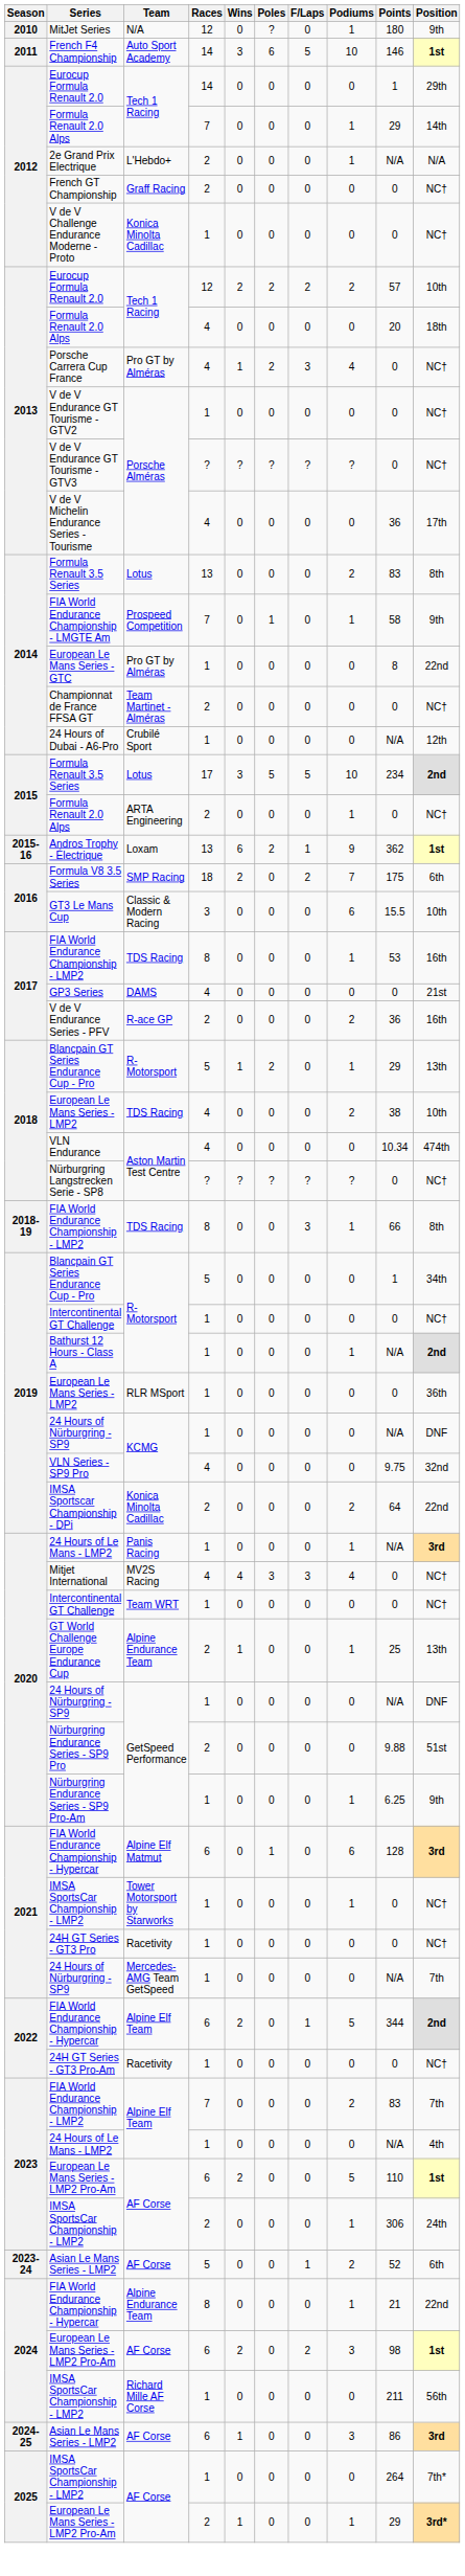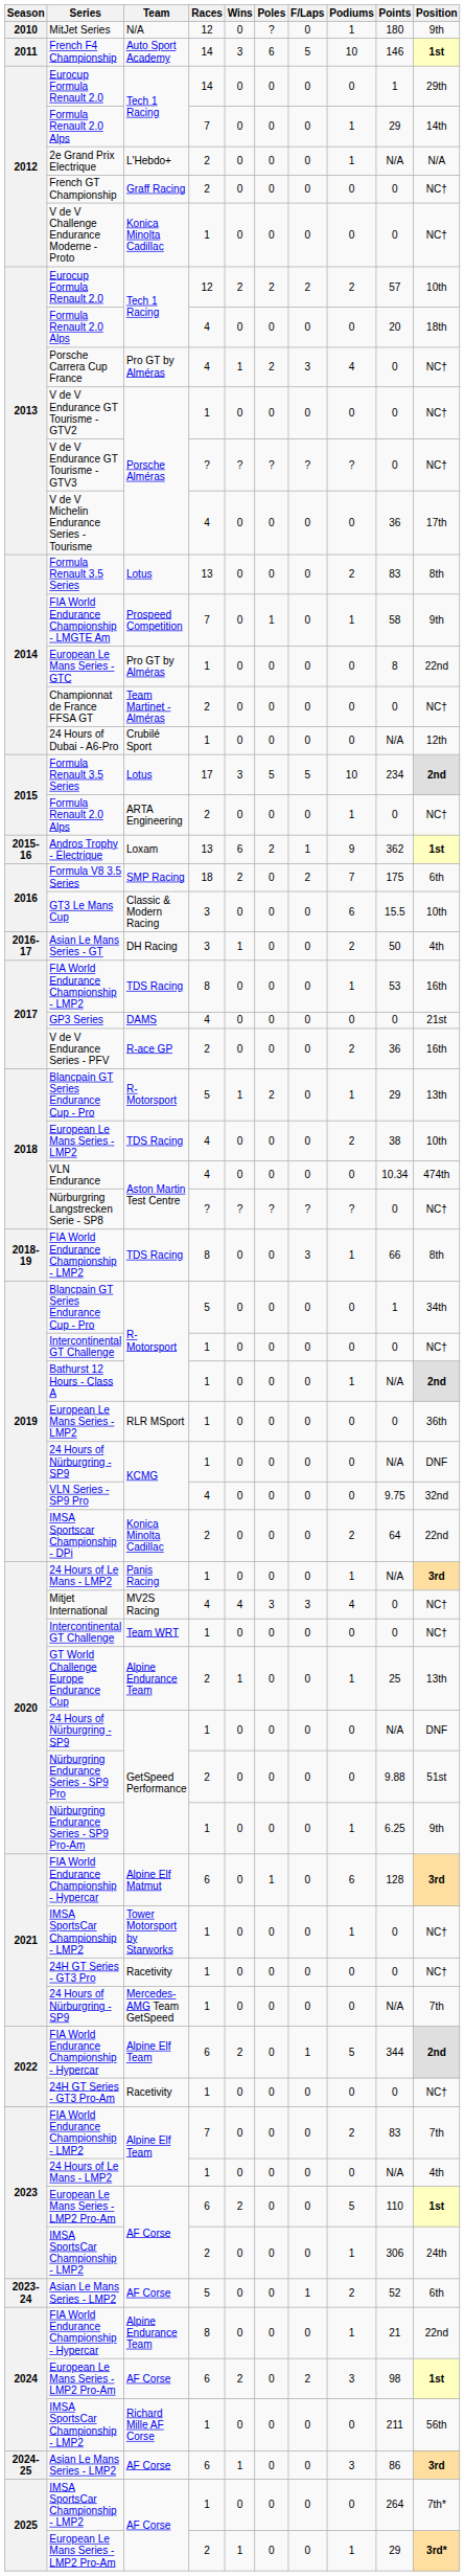 <table class="wikitable" style="font-size: 90%; text-align:center">
 <tr>
 <th>Season</th>
 <th>Series</th>
 <th>Team</th>
 <th>Races</th>
 <th>Wins</th>
 <th>Poles</th>
 <th>F/Laps</th>
 <th>Podiums</th>
 <th>Points</th>
 <th>Position</th>
 </tr>
 <tr>
 <th>2010</th>
 <td align="left">MitJet Series</td>
 <td align="left">N/A</td>
 <td>12</td>
 <td>0</td>
 <td>?</td>
 <td>0</td>
 <td>1</td>
 <td>180</td>
 <td>9th</td>
 </tr>
 <tr>
 <th>2011</th>
 <td align="left"><a href='#'>French F4 Championship</a></td>
 <td align="left"><a href='#'>Auto Sport Academy</a></td>
 <td>14</td>
 <td>3</td>
 <td>6</td>
 <td>5</td>
 <td>10</td>
 <td>146</td>
 <td style="background:#FFFFBF;"><strong>1st</strong></td>
 </tr>
 <tr>
 <th rowspan="5">2012</th>
 <td align="left"><a href='#'>Eurocup Formula Renault 2.0</a></td>
 <td rowspan="2" align="left"><a href='#'>Tech 1 Racing</a></td>
 <td>14</td>
 <td>0</td>
 <td>0</td>
 <td>0</td>
 <td>0</td>
 <td>1</td>
 <td>29th</td>
 </tr>
 <tr>
 <td align="left"><a href='#'>Formula Renault 2.0 Alps</a></td>
 <td>7</td>
 <td>0</td>
 <td>0</td>
 <td>0</td>
 <td>1</td>
 <td>29</td>
 <td>14th</td>
 </tr>
 <tr>
 <td align="left">2e Grand Prix Electrique</td>
 <td align="left">L'Hebdo+</td>
 <td>2</td>
 <td>0</td>
 <td>0</td>
 <td>0</td>
 <td>1</td>
 <td>N/A</td>
 <td>N/A</td>
 </tr>
 <tr>
 <td align="left">French GT Championship</td>
 <td align="left"><a href='#'>Graff Racing</a></td>
 <td>2</td>
 <td>0</td>
 <td>0</td>
 <td>0</td>
 <td>0</td>
 <td>0</td>
 <td>NC†</td>
 </tr>
 <tr>
 <td align="left">V de V Challenge Endurance Moderne - Proto</td>
 <td align="left"><a href='#'>Konica Minolta Cadillac</a></td>
 <td>1</td>
 <td>0</td>
 <td>0</td>
 <td>0</td>
 <td>0</td>
 <td>0</td>
 <td>NC†</td>
 </tr>
 <tr>
 <th rowspan="6">2013</th>
 <td align="left"><a href='#'>Eurocup Formula Renault 2.0</a></td>
 <td rowspan="2" align="left"><a href='#'>Tech 1 Racing</a></td>
 <td>12</td>
 <td>2</td>
 <td>2</td>
 <td>2</td>
 <td>2</td>
 <td>57</td>
 <td>10th</td>
 </tr>
 <tr>
 <td align="left"><a href='#'>Formula Renault 2.0 Alps</a></td>
 <td>4</td>
 <td>0</td>
 <td>0</td>
 <td>0</td>
 <td>0</td>
 <td>20</td>
 <td>18th</td>
 </tr>
 <tr>
 <td align="left">Porsche Carrera Cup France</td>
 <td align="left">Pro GT by <a href='#'>Alméras</a></td>
 <td>4</td>
 <td>1</td>
 <td>2</td>
 <td>3</td>
 <td>4</td>
 <td>0</td>
 <td>NC†</td>
 </tr>
 <tr>
 <td align="left">V de V Endurance GT Tourisme - GTV2</td>
 <td rowspan="3" align="left"><a href='#'>Porsche Alméras</a></td>
 <td>1</td>
 <td>0</td>
 <td>0</td>
 <td>0</td>
 <td>0</td>
 <td>0</td>
 <td>NC†</td>
 </tr>
 <tr>
 <td align="left">V de V Endurance GT Tourisme - GTV3</td>
 <td>?</td>
 <td>?</td>
 <td>?</td>
 <td>?</td>
 <td>?</td>
 <td>0</td>
 <td>NC†</td>
 </tr>
 <tr>
 <td align="left">V de V Michelin Endurance Series - Tourisme</td>
 <td>4</td>
 <td>0</td>
 <td>0</td>
 <td>0</td>
 <td>0</td>
 <td>36</td>
 <td>17th</td>
 </tr>
 <tr>
 <th rowspan="5">2014</th>
 <td align="left"><a href='#'>Formula Renault 3.5 Series</a></td>
 <td align="left"><a href='#'>Lotus</a></td>
 <td>13</td>
 <td>0</td>
 <td>0</td>
 <td>0</td>
 <td>2</td>
 <td>83</td>
 <td>8th</td>
 </tr>
 <tr>
 <td align="left"><a href='#'>FIA World Endurance Championship - LMGTE Am</a></td>
 <td align="left"><a href='#'>Prospeed Competition</a></td>
 <td>7</td>
 <td>0</td>
 <td>1</td>
 <td>0</td>
 <td>1</td>
 <td>58</td>
 <td>9th</td>
 </tr>
 <tr>
 <td align="left"><a href='#'>European Le Mans Series - GTC</a></td>
 <td align="left">Pro GT by <a href='#'>Alméras</a></td>
 <td>1</td>
 <td>0</td>
 <td>0</td>
 <td>0</td>
 <td>0</td>
 <td>8</td>
 <td>22nd</td>
 </tr>
 <tr>
 <td align="left">Championnat de France FFSA GT</td>
 <td align="left"><a href='#'>Team Martinet - Alméras</a></td>
 <td>2</td>
 <td>0</td>
 <td>0</td>
 <td>0</td>
 <td>0</td>
 <td>0</td>
 <td>NC†</td>
 </tr>
 <tr>
 <td align="left">24 Hours of Dubai - A6-Pro</td>
 <td align="left">Crubilé Sport</td>
 <td>1</td>
 <td>0</td>
 <td>0</td>
 <td>0</td>
 <td>0</td>
 <td>N/A</td>
 <td>12th</td>
 </tr>
 <tr>
 <th rowspan="2">2015</th>
 <td align="left"><a href='#'>Formula Renault 3.5 Series</a></td>
 <td align="left"><a href='#'>Lotus</a></td>
 <td>17</td>
 <td>3</td>
 <td>5</td>
 <td>5</td>
 <td>10</td>
 <td>234</td>
 <td style="background:#DFDFDF;"><strong>2nd</strong></td>
 </tr>
 <tr>
 <td align="left"><a href='#'>Formula Renault 2.0 Alps</a></td>
 <td align="left">ARTA Engineering</td>
 <td>2</td>
 <td>0</td>
 <td>0</td>
 <td>0</td>
 <td>1</td>
 <td>0</td>
 <td>NC†</td>
 </tr>
 <tr>
 <th>2015-16</th>
 <td align=left><a href='#'>Andros Trophy - Électrique</a></td>
 <td align=left>Loxam</td>
 <td>13</td>
 <td>6</td>
 <td>2</td>
 <td>1</td>
 <td>9</td>
 <td>362</td>
 <td style="background:#FFFFBF;"><strong>1st</strong></td>
 </tr>
 <tr>
 <th rowspan="2">2016</th>
 <td align="left"><a href='#'>Formula V8 3.5 Series</a></td>
 <td align="left"><a href='#'>SMP Racing</a></td>
 <td>18</td>
 <td>2</td>
 <td>0</td>
 <td>2</td>
 <td>7</td>
 <td>175</td>
 <td>6th</td>
 </tr>
 <tr>
 <td align="left"><a href='#'>GT3 Le Mans Cup</a></td>
 <td align="left">Classic & Modern Racing</td>
 <td>3</td>
 <td>0</td>
 <td>0</td>
 <td>0</td>
 <td>6</td>
 <td>15.5</td>
 <td>10th</td>
+</tr>
+<tr>
+<th>2016-17</th>
+<td align="left"><a href='#'>Asian Le Mans Series - GT</a></td>
+<td align="left">DH Racing</td>
+<td>3</td>
+<td>1</td>
+<td>0</td>
+<td>0</td>
+<td>2</td>
+<td>50</td>
+<td>4th</td>
 </tr>
 <tr>
 <th rowspan="3">2017</th>
 <td align="left"><a href='#'>FIA World Endurance Championship - LMP2</a></td>
 <td align="left"><a href='#'>TDS Racing</a></td>
 <td>8</td>
 <td>0</td>
 <td>0</td>
 <td>0</td>
 <td>1</td>
 <td>53</td>
 <td>16th</td>
 </tr>
 <tr>
 <td align="left"><a href='#'>GP3 Series</a></td>
 <td align="left"><a href='#'>DAMS</a></td>
 <td>4</td>
 <td>0</td>
 <td>0</td>
 <td>0</td>
 <td>0</td>
 <td>0</td>
 <td>21st</td>
 </tr>
 <tr>
 <td align="left">V de V Endurance Series - PFV</td>
 <td align="left"><a href='#'>R-ace GP</a></td>
 <td>2</td>
 <td>0</td>
 <td>0</td>
 <td>0</td>
 <td>2</td>
 <td>36</td>
 <td>16th</td>
 </tr>
 <tr>
 <th rowspan="4">2018</th>
 <td align="left"><a href='#'>Blancpain GT Series Endurance Cup - Pro</a></td>
 <td align="left"><a href='#'>R-Motorsport</a></td>
 <td>5</td>
 <td>1</td>
 <td>2</td>
 <td>0</td>
 <td>1</td>
 <td>29</td>
 <td>13th</td>
 </tr>
 <tr>
 <td align="left"><a href='#'>European Le Mans Series - LMP2</a></td>
 <td align="left"><a href='#'>TDS Racing</a></td>
 <td>4</td>
 <td>0</td>
 <td>0</td>
 <td>0</td>
 <td>2</td>
 <td>38</td>
 <td>10th</td>
 </tr>
 <tr>
 <td align="left">VLN Endurance</td>
 <td rowspan="2" align="left"><a href='#'>Aston Martin</a> Test Centre</td>
 <td>4</td>
 <td>0</td>
 <td>0</td>
 <td>0</td>
 <td>0</td>
 <td>10.34</td>
 <td>474th</td>
 </tr>
 <tr>
 <td align="left">Nürburgring Langstrecken Serie - SP8</td>
 <td>?</td>
 <td>?</td>
 <td>?</td>
 <td>?</td>
 <td>?</td>
 <td>0</td>
 <td>NC†</td>
 </tr>
 <tr>
 <th>2018-19</th>
 <td align="left"><a href='#'>FIA World Endurance Championship - LMP2</a></td>
 <td align="left"><a href='#'>TDS Racing</a></td>
 <td>8</td>
 <td>0</td>
 <td>0</td>
 <td>3</td>
 <td>1</td>
 <td>66</td>
 <td>8th</td>
 </tr>
 <tr>
 <th rowspan="7">2019</th>
 <td align="left"><a href='#'>Blancpain GT Series Endurance Cup - Pro</a></td>
 <td rowspan="3"  align="left"><a href='#'>R-Motorsport</a></td>
 <td>5</td>
 <td>0</td>
 <td>0</td>
 <td>0</td>
 <td>0</td>
 <td>1</td>
 <td>34th</td>
 </tr>
 <tr>
 <td align="left"><a href='#'>Intercontinental GT Challenge</a></td>
 <td>1</td>
 <td>0</td>
 <td>0</td>
 <td>0</td>
 <td>0</td>
 <td>0</td>
 <td>NC†</td>
 </tr>
 <tr>
 <td align="left"><a href='#'>Bathurst 12 Hours - Class A</a></td>
 <td>1</td>
 <td>0</td>
 <td>0</td>
 <td>0</td>
 <td>1</td>
 <td>N/A</td>
 <td style="background:#DFDFDF;"><strong>2nd</strong></td>
 </tr>
 <tr>
 <td align="left"><a href='#'>European Le Mans Series - LMP2</a></td>
 <td align="left">RLR MSport</td>
 <td>1</td>
 <td>0</td>
 <td>0</td>
 <td>0</td>
 <td>0</td>
 <td>0</td>
 <td>36th</td>
 </tr>
 <tr>
 <td align="left"><a href='#'>24 Hours of Nürburgring - SP9</a></td>
 <td rowspan="2"  align="left"><a href='#'>KCMG</a></td>
 <td>1</td>
 <td>0</td>
 <td>0</td>
 <td>0</td>
 <td>0</td>
 <td>N/A</td>
 <td>DNF</td>
 </tr>
 <tr>
 <td align="left"><a href='#'>VLN Series - SP9 Pro</a></td>
 <td>4</td>
 <td>0</td>
 <td>0</td>
 <td>0</td>
 <td>0</td>
 <td>9.75</td>
 <td>32nd</td>
 </tr>
 <tr>
 <td align="left"><a href='#'>IMSA Sportscar Championship - DPi</a></td>
 <td align="left"><a href='#'>Konica Minolta Cadillac</a></td>
 <td>2</td>
 <td>0</td>
 <td>0</td>
 <td>0</td>
 <td>2</td>
 <td>64</td>
 <td>22nd</td>
 </tr>
 <tr>
 <th rowspan="7">2020</th>
 <td align="left"><a href='#'>24 Hours of Le Mans - LMP2</a></td>
 <td align="left"><a href='#'>Panis Racing</a></td>
 <td>1</td>
 <td>0</td>
 <td>0</td>
 <td>0</td>
 <td>1</td>
 <td>N/A</td>
 <td style="background:#FFDF9F;"><strong>3rd</strong></td>
 </tr>
 <tr>
 <td align="left">Mitjet International</td>
 <td align="left">MV2S Racing</td>
 <td>4</td>
 <td>4</td>
 <td>3</td>
 <td>3</td>
 <td>4</td>
 <td>0</td>
 <td>NC†</td>
 </tr>
 <tr>
 <td align="left"><a href='#'>Intercontinental GT Challenge</a></td>
 <td align="left"><a href='#'>Team WRT</a></td>
 <td>1</td>
 <td>0</td>
 <td>0</td>
 <td>0</td>
 <td>0</td>
 <td>0</td>
 <td>NC†</td>
 </tr>
 <tr>
 <td align="left"><a href='#'>GT World Challenge Europe Endurance Cup</a></td>
 <td align=left><a href='#'>Alpine Endurance Team</a></td>
 <td>2</td>
 <td>1</td>
 <td>0</td>
 <td>0</td>
 <td>1</td>
 <td>25</td>
 <td>13th</td>
 </tr>
 <tr>
 <td align="left"><a href='#'>24 Hours of Nürburgring - SP9</a></td>
 <td rowspan="3"  align="left">GetSpeed Performance</td>
 <td>1</td>
 <td>0</td>
 <td>0</td>
 <td>0</td>
 <td>0</td>
 <td>N/A</td>
 <td>DNF</td>
 </tr>
 <tr>
 <td align="left"><a href='#'>Nürburgring Endurance Series - SP9 Pro</a></td>
 <td>2</td>
 <td>0</td>
 <td>0</td>
 <td>0</td>
 <td>0</td>
 <td>9.88</td>
 <td>51st</td>
 </tr>
 <tr>
 <td align="left"><a href='#'>Nürburgring Endurance Series - SP9 Pro-Am</a></td>
 <td>1</td>
 <td>0</td>
 <td>0</td>
 <td>0</td>
 <td>1</td>
 <td>6.25</td>
 <td>9th</td>
 </tr>
 <tr>
 <th rowspan="4">2021</th>
 <td align="left"><a href='#'>FIA World Endurance Championship - Hypercar</a></td>
 <td align="left"><a href='#'>Alpine Elf Matmut</a></td>
 <td>6</td>
 <td>0</td>
 <td>1</td>
 <td>0</td>
 <td>6</td>
 <td>128</td>
 <td style="background:#FFDF9F;"><strong>3rd</strong></td>
 </tr>
 <tr>
 <td align="left"><a href='#'>IMSA SportsCar Championship - LMP2</a></td>
 <td align="left"><a href='#'>Tower Motorsport by Starworks</a></td>
 <td>1</td>
 <td>0</td>
 <td>0</td>
 <td>0</td>
 <td>1</td>
 <td>0</td>
 <td>NC†</td>
 </tr>
 <tr>
 <td align="left"><a href='#'>24H GT Series - GT3 Pro</a></td>
 <td align="left">Racetivity</td>
 <td>1</td>
 <td>0</td>
 <td>0</td>
 <td>0</td>
 <td>0</td>
 <td>0</td>
 <td>NC†</td>
 </tr>
 <tr>
 <td align="left"><a href='#'>24 Hours of Nürburgring - SP9</a></td>
 <td align="left"><a href='#'>Mercedes-AMG</a> Team GetSpeed</td>
 <td>1</td>
 <td>0</td>
 <td>0</td>
 <td>0</td>
 <td>0</td>
 <td>N/A</td>
 <td>7th</td>
 </tr>
 <tr>
 <th rowspan="2">2022</th>
 <td align="left"><a href='#'>FIA World Endurance Championship - Hypercar</a></td>
 <td align="left"><a href='#'>Alpine Elf Team</a></td>
 <td>6</td>
 <td>2</td>
 <td>0</td>
 <td>1</td>
 <td>5</td>
 <td>344</td>
 <td style="background:#DFDFDF;"><strong>2nd</strong></td>
 </tr>
 <tr>
 <td align="left"><a href='#'>24H GT Series - GT3 Pro-Am</a></td>
 <td align="left">Racetivity</td>
 <td>1</td>
 <td>0</td>
 <td>0</td>
 <td>0</td>
 <td>0</td>
 <td>0</td>
 <td>NC†</td>
 </tr>
 <tr>
 <th rowspan="4">2023</th>
 <td align=left><a href='#'>FIA World Endurance Championship - LMP2</a></td>
 <td rowspan="2" align="left"><a href='#'>Alpine Elf Team</a></td>
 <td>7</td>
 <td>0</td>
 <td>0</td>
 <td>0</td>
 <td>2</td>
 <td>83</td>
 <td>7th</td>
 </tr>
 <tr>
 <td align=left><a href='#'>24 Hours of Le Mans - LMP2</a></td>
 <td>1</td>
 <td>0</td>
 <td>0</td>
 <td>0</td>
 <td>0</td>
 <td>N/A</td>
 <td>4th</td>
 </tr>
 <tr>
 <td align=left><a href='#'>European Le Mans Series - LMP2 Pro-Am</a></td>
 <td rowspan="2" align=left><a href='#'>AF Corse</a></td>
 <td>6</td>
 <td>2</td>
 <td>0</td>
 <td>0</td>
 <td>5</td>
 <td>110</td>
 <td style="background:#FFFFBF;"><strong>1st</strong></td>
 </tr>
 <tr>
 <td align="left"><a href='#'>IMSA SportsCar Championship - LMP2</a></td>
 <td>2</td>
 <td>0</td>
 <td>0</td>
 <td>0</td>
 <td>1</td>
 <td>306</td>
 <td>24th</td>
 </tr>
 <tr>
 <th>2023-24</th>
 <td align=left><a href='#'>Asian Le Mans Series - LMP2</a></td>
 <td align=left><a href='#'>AF Corse</a></td>
 <td>5</td>
 <td>0</td>
 <td>0</td>
 <td>1</td>
 <td>2</td>
 <td>52</td>
 <td>6th</td>
 </tr>
 <tr>
 <th rowspan=3>2024</th>
 <td align=left><a href='#'>FIA World Endurance Championship - Hypercar</a></td>
 <td align=left><a href='#'>Alpine Endurance Team</a></td>
 <td>8</td>
 <td>0</td>
 <td>0</td>
 <td>0</td>
 <td>1</td>
 <td>21</td>
 <td>22nd</td>
 </tr>
 <tr>
 <td align=left><a href='#'>European Le Mans Series - LMP2 Pro-Am</a></td>
 <td align=left><a href='#'>AF Corse</a></td>
 <td>6</td>
 <td>2</td>
 <td>0</td>
 <td>2</td>
 <td>3</td>
 <td>98</td>
 <td style="background:#FFFFBF;"><strong>1st</strong></td>
 </tr>
 <tr>
 <td align=left><a href='#'>IMSA SportsCar Championship - LMP2</a></td>
 <td align=left><a href='#'>Richard Mille AF Corse</a></td>
 <td>1</td>
 <td>0</td>
 <td>0</td>
 <td>0</td>
 <td>0</td>
 <td>211</td>
 <td>56th</td>
 </tr>
 <tr>
 <th>2024-25</th>
 <td align=left><a href='#'>Asian Le Mans Series - LMP2</a></td>
 <td align=left><a href='#'>AF Corse</a></td>
 <td>6</td>
 <td>1</td>
 <td>0</td>
 <td>0</td>
 <td>3</td>
 <td>86</td>
 <td style="background:#FFDF9F;"><strong>3rd</strong></td>
 </tr>
 <tr>
 <th rowspan="2">2025</th>
 <td align=left><a href='#'>IMSA SportsCar Championship - LMP2</a></td>
 <td rowspan="2" align="left"><a href='#'>AF Corse</a></td>
 <td>1</td>
 <td>0</td>
 <td>0</td>
 <td>0</td>
 <td>0</td>
 <td>264</td>
 <td>7th*</td>
 </tr>
 <tr>
 <td align=left><a href='#'>European Le Mans Series - LMP2 Pro-Am</a></td>
 <td>2</td>
 <td>1</td>
 <td>0</td>
 <td>0</td>
 <td>1</td>
 <td>29</td>
 <td style="background:#FFDF9F;"><strong>3rd*</strong></td>
 </tr>
 </table>
